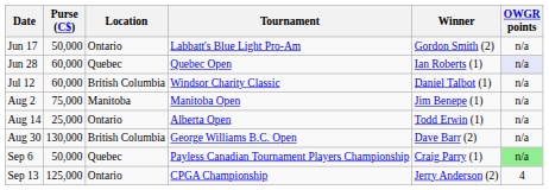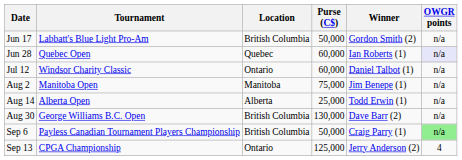 <table class="wikitable" style="font-size:95%">
 <tr>
 <th>Date</th>
+<th>Tournament</th>
+<th>Location</th>
 <th>Purse<br>(<a href='#'>C$</a>)</th>
-<th>Location</th>
-<th>Tournament</th>
 <th>Winner</th>
 <th><a href='#'>OWGR</a><br>points</th>
 </tr>
 <tr>
 <td>Jun 17</td>
+<td><a href='#'>Labbatt's Blue Light Pro-Am</a></td>
+<td>British Columbia</td>
 <td align=right>50,000</td>
-<td>Ontario</td>
-<td><a href='#'>Labbatt's Blue Light Pro-Am</a></td>
 <td> <a href='#'>Gordon Smith</a> (2)</td>
 <td align=center>n/a</td>
 </tr>
 <tr>
 <td>Jun 28</td>
+<td><a href='#'>Quebec Open</a></td>
+<td>Quebec</td>
 <td align=right>60,000</td>
-<td>Quebec</td>
-<td><a href='#'>Quebec Open</a></td>
 <td> <a href='#'>Ian Roberts</a> (1)</td>
 <td align=center style="background: lavender;">n/a</td>
 </tr>
 <tr>
 <td>Jul 12</td>
+<td><a href='#'>Windsor Charity Classic</a></td>
+<td>Ontario</td>
 <td align=right>60,000</td>
-<td>British Columbia</td>
-<td><a href='#'>Windsor Charity Classic</a></td>
 <td> <a href='#'>Daniel Talbot</a> (1)</td>
 <td align=center>n/a</td>
 </tr>
 <tr>
 <td>Aug 2</td>
+<td><a href='#'>Manitoba Open</a></td>
+<td>Manitoba</td>
 <td align=right>75,000</td>
-<td>Manitoba</td>
-<td><a href='#'>Manitoba Open</a></td>
 <td> <a href='#'>Jim Benepe</a> (1)</td>
 <td align=center>n/a</td>
 </tr>
 <tr>
 <td>Aug 14</td>
+<td><a href='#'>Alberta Open</a></td>
+<td>Alberta</td>
 <td align=right>25,000</td>
-<td>Ontario</td>
-<td><a href='#'>Alberta Open</a></td>
 <td> <a href='#'>Todd Erwin</a> (1)</td>
 <td align=center>n/a</td>
 </tr>
 <tr>
 <td>Aug 30</td>
+<td><a href='#'>George Williams B.C. Open</a></td>
+<td>British Columbia</td>
 <td align=right>130,000</td>
-<td>British Columbia</td>
-<td><a href='#'>George Williams B.C. Open</a></td>
 <td> <a href='#'>Dave Barr</a> (2)</td>
 <td align=center>n/a</td>
 </tr>
 <tr>
 <td>Sep 6</td>
+<td><a href='#'>Payless Canadian Tournament Players Championship</a></td>
+<td>British Columbia</td>
 <td align=right>50,000</td>
-<td>Quebec</td>
-<td><a href='#'>Payless Canadian Tournament Players Championship</a></td>
 <td> <a href='#'>Craig Parry</a> (1)</td>
 <td align=center style="background: lightgreen;">n/a</td>
 </tr>
 <tr>
 <td>Sep 13</td>
+<td><a href='#'>CPGA Championship</a></td>
+<td>Ontario</td>
 <td align=right>125,000</td>
-<td>Ontario</td>
-<td><a href='#'>CPGA Championship</a></td>
 <td> <a href='#'>Jerry Anderson</a> (2)</td>
 <td align=center>4</td>
 </tr>
 </table>
